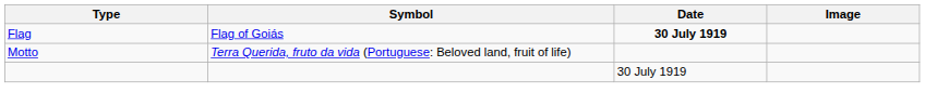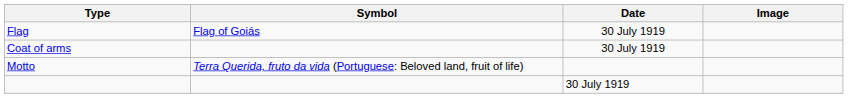 <table class="wikitable">
 <tr>
 <th width="20%">Type</th>
 <th width="40%">Symbol</th>
 <th width="15%">Date</th>
 <th width="15%">Image</th>
 </tr>
 <tr>
 <td><a href='#'>Flag</a></td>
 <td><a href='#'>Flag of Goiás</a></td>
-<td align="center"><strong>30 July 1919</strong></td>
+<td align="center">30 July 1919</td>
+<td align="center"></td>
+</tr>
+<tr>
+<td><a href='#'>Coat of arms</a></td>
+<td></td>
+<td align="center">30 July 1919</td>
 <td align="center"></td>
 </tr>
 <tr>
 <td><a href='#'>Motto</a></td>
 <td><em><a href='#'>Terra Querida, fruto da vida</a></em> (<a href='#'>Portuguese</a>: Beloved land, fruit of life)</td>
 <td align="center"></td>
 <td></td>
 </tr>
 <tr>
 <td></td>
 <td></td>
 <td>30 July 1919</td>
 <td></td>
 </tr>
 </table>
